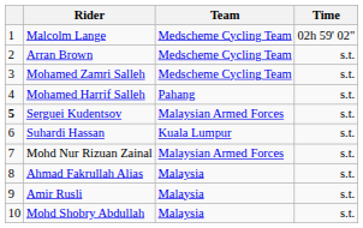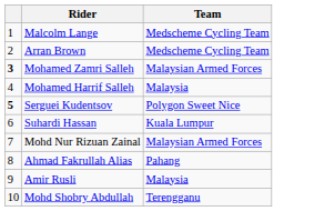 <table class=wikitable>
 <tr>
 <th></th>
 <th>Rider</th>
 <th>Team</th>
-<th>Time</th>
 </tr>
 <tr>
 <td>1</td>
 <td> <a href='#'>Malcolm Lange</a> </td>
 <td><a href='#'>Medscheme Cycling Team</a></td>
-<td align=right>02h 59' 02"</td>
 </tr>
 <tr>
 <td>2</td>
 <td> <a href='#'>Arran Brown</a></td>
 <td><a href='#'>Medscheme Cycling Team</a></td>
-<td align=right>s.t.</td>
 </tr>
 <tr>
-<td>3</td>
+<td><strong>3</strong></td>
 <td> <a href='#'>Mohamed Zamri Salleh</a></td>
-<td><a href='#'>Medscheme Cycling Team</a></td>
-<td align=right>s.t.</td>
+<td><a href='#'>Malaysian Armed Forces</a></td>
 </tr>
 <tr>
 <td>4</td>
 <td> <a href='#'>Mohamed Harrif Salleh</a></td>
-<td><a href='#'>Pahang</a></td>
-<td align=right>s.t.</td>
+<td><a href='#'>Malaysia</a></td>
 </tr>
 <tr>
 <td><strong>5</strong></td>
 <td> <a href='#'>Serguei Kudentsov</a></td>
-<td><a href='#'>Malaysian Armed Forces</a></td>
-<td align=right>s.t.</td>
+<td><a href='#'>Polygon Sweet Nice</a></td>
 </tr>
 <tr>
 <td>6</td>
 <td> <a href='#'>Suhardi Hassan</a></td>
 <td><a href='#'>Kuala Lumpur</a></td>
-<td align=right>s.t.</td>
 </tr>
 <tr>
 <td>7</td>
 <td> Mohd Nur Rizuan Zainal</td>
 <td><a href='#'>Malaysian Armed Forces</a></td>
-<td align=right>s.t.</td>
 </tr>
 <tr>
 <td>8</td>
 <td> <a href='#'>Ahmad Fakrullah Alias</a></td>
-<td><a href='#'>Malaysia</a></td>
-<td align=right>s.t.</td>
+<td><a href='#'>Pahang</a></td>
 </tr>
 <tr>
 <td>9</td>
 <td> <a href='#'>Amir Rusli</a> </td>
 <td><a href='#'>Malaysia</a></td>
-<td align=right>s.t.</td>
 </tr>
 <tr>
 <td>10</td>
 <td> <a href='#'>Mohd Shobry Abdullah</a></td>
-<td><a href='#'>Malaysia</a></td>
-<td align=right>s.t.</td>
+<td><a href='#'>Terengganu</a></td>
 </tr>
 </table>
